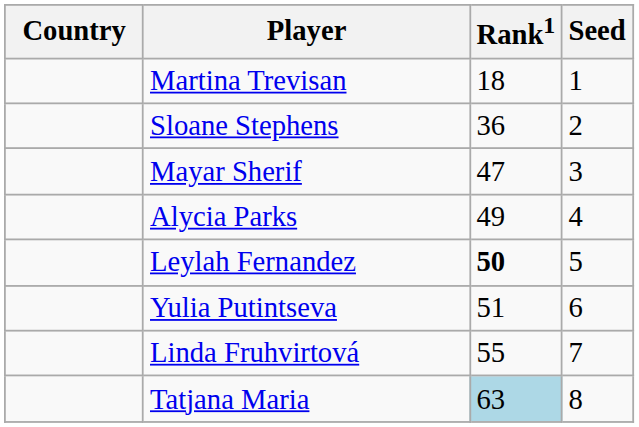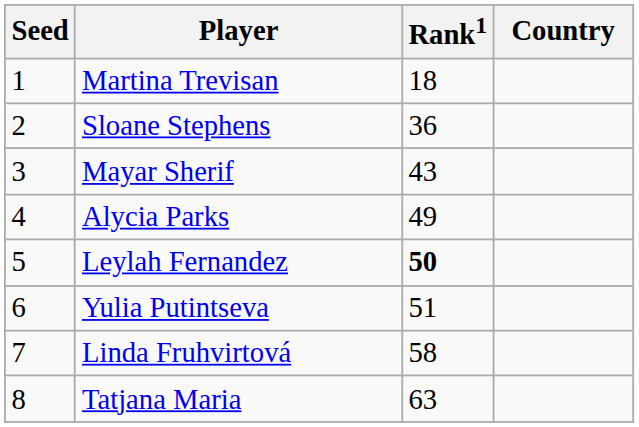 <table class="sortable wikitable">
 <tr>
-<th width="70">Country</th>
+<th>Seed</th>
 <th width="175">Player</th>
 <th>Rank<sup>1</sup></th>
-<th>Seed</th>
+<th width="70">Country</th>
 </tr>
 <tr>
-<td></td>
+<td>1</td>
 <td><a href='#'>Martina Trevisan</a></td>
 <td>18</td>
-<td>1</td>
+<td></td>
 </tr>
 <tr>
-<td></td>
+<td>2</td>
 <td><a href='#'>Sloane Stephens</a></td>
 <td>36</td>
-<td>2</td>
+<td></td>
 </tr>
 <tr>
+<td>3</td>
+<td><a href='#'>Mayar Sherif</a></td>
+<td>43</td>
 <td></td>
-<td><a href='#'>Mayar Sherif</a></td>
-<td>47</td>
-<td>3</td>
 </tr>
 <tr>
-<td></td>
+<td>4</td>
 <td><a href='#'>Alycia Parks</a></td>
 <td>49</td>
-<td>4</td>
+<td></td>
 </tr>
 <tr>
-<td></td>
+<td>5</td>
 <td><a href='#'>Leylah Fernandez</a></td>
 <td><strong>50</strong></td>
-<td>5</td>
+<td></td>
 </tr>
 <tr>
-<td></td>
+<td>6</td>
 <td><a href='#'>Yulia Putintseva</a></td>
 <td>51</td>
-<td>6</td>
+<td></td>
 </tr>
 <tr>
+<td>7</td>
+<td><a href='#'>Linda Fruhvirtová</a></td>
+<td>58</td>
 <td></td>
-<td><a href='#'>Linda Fruhvirtová</a></td>
-<td>55</td>
-<td>7</td>
 </tr>
 <tr>
+<td>8</td>
+<td><a href='#'>Tatjana Maria</a></td>
+<td>63</td>
 <td></td>
-<td><a href='#'>Tatjana Maria</a></td>
-<td style="background: lightblue;">63</td>
-<td>8</td>
 </tr>
 </table>
